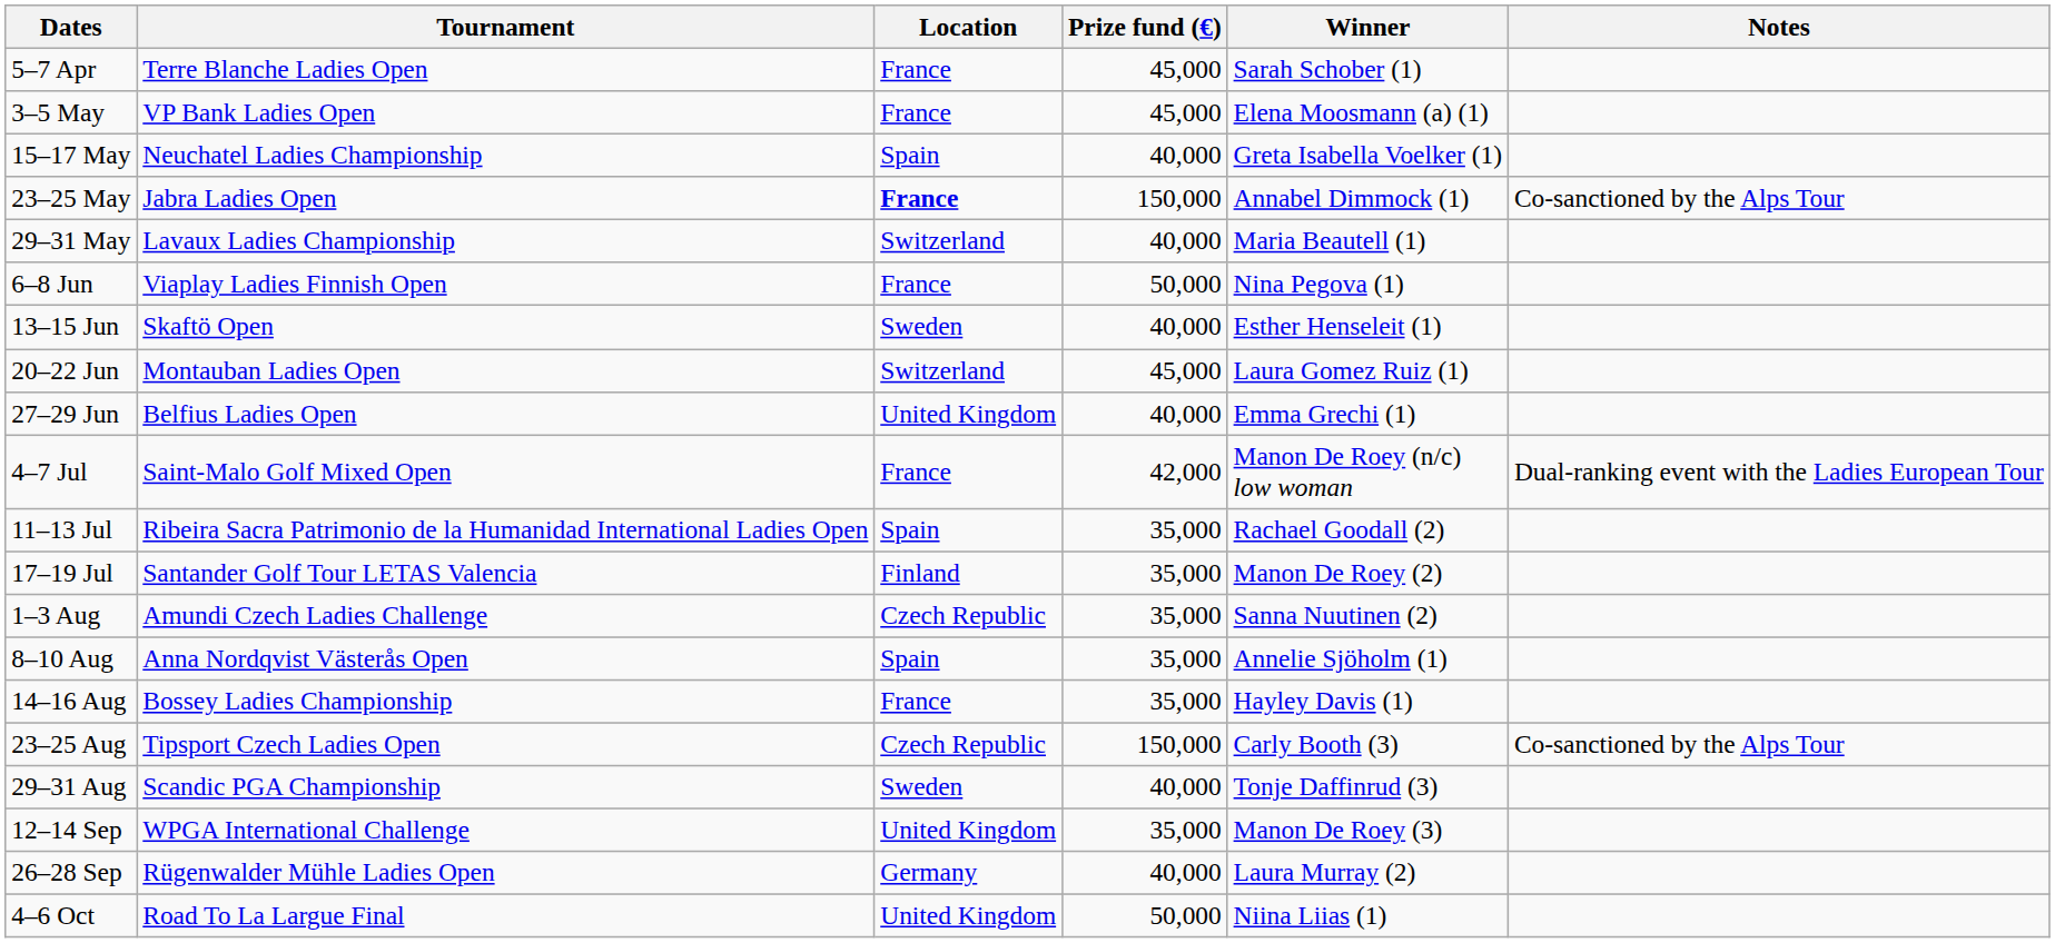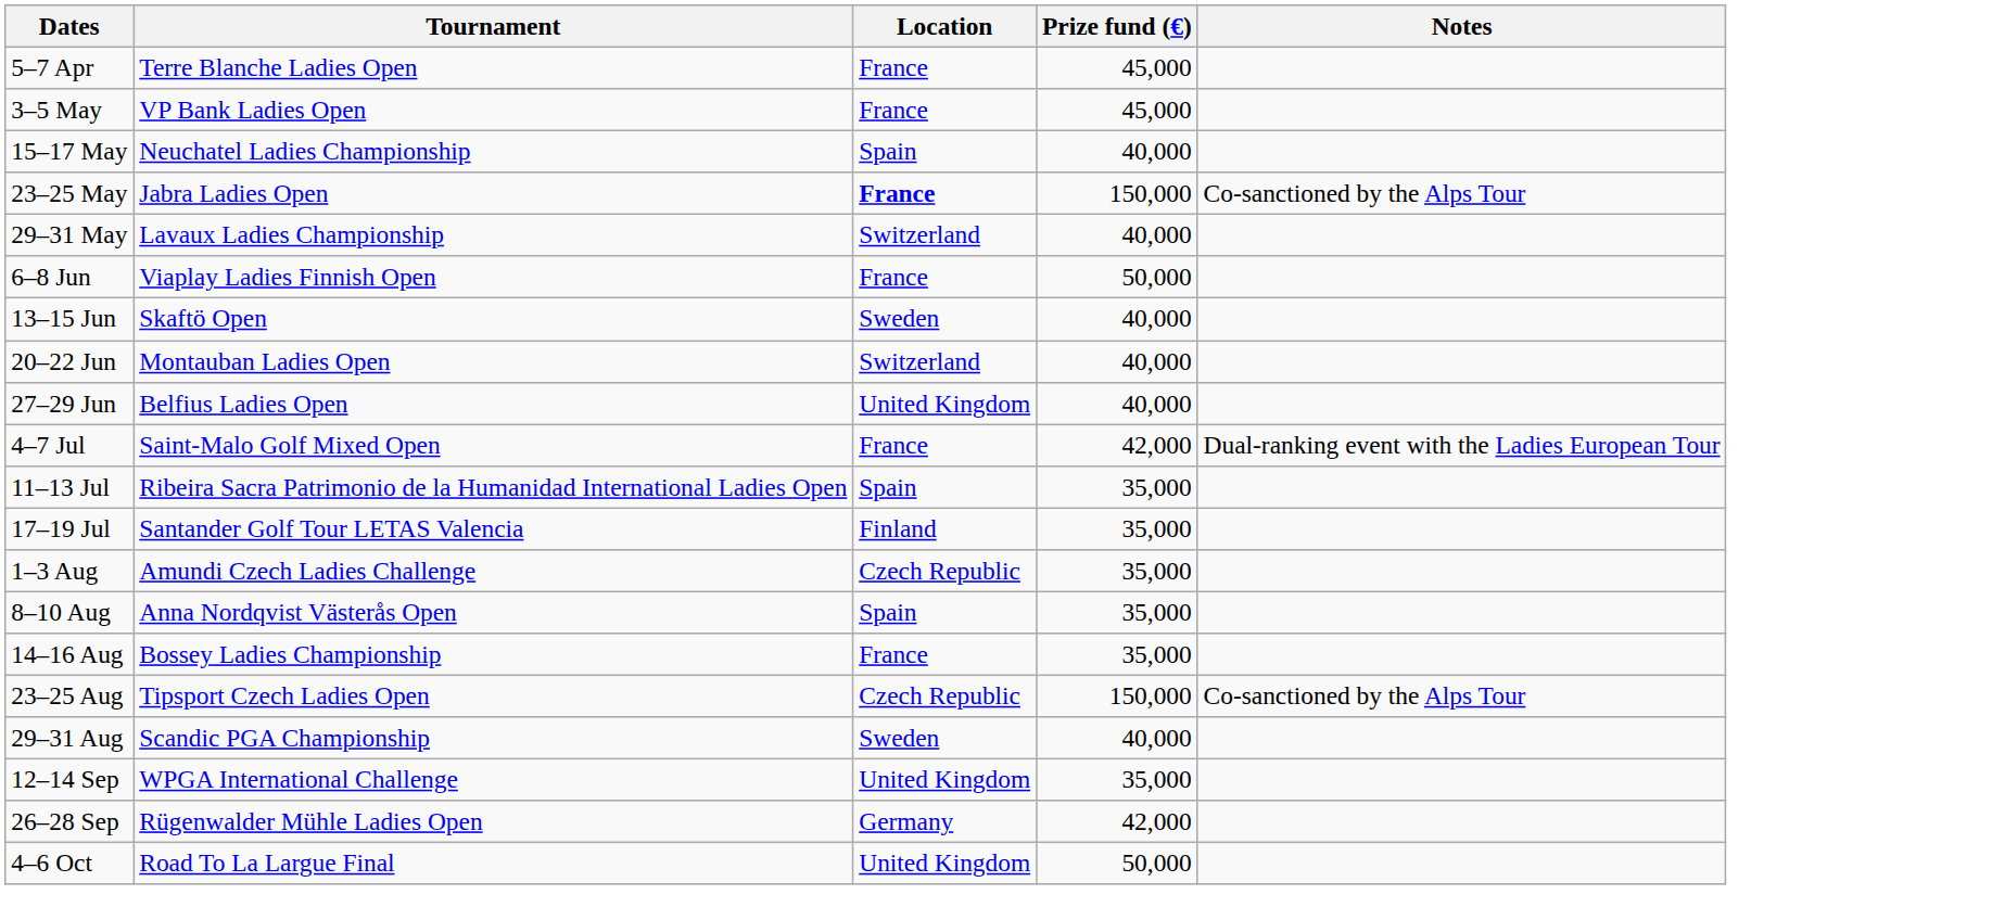 <table class="wikitable sortable" style="font-size:95%;">
 <tr>
 <th>Dates</th>
 <th>Tournament</th>
 <th>Location</th>
 <th>Prize fund (<a href='#'>€</a>)</th>
-<th>Winner</th>
 <th>Notes</th>
 </tr>
 <tr>
 <td>5–7 Apr</td>
 <td><a href='#'>Terre Blanche Ladies Open</a></td>
 <td><a href='#'>France</a></td>
 <td align=right>45,000</td>
-<td> <a href='#'>Sarah Schober</a> (1)</td>
 <td></td>
 </tr>
 <tr>
 <td>3–5 May</td>
 <td><a href='#'>VP Bank Ladies Open</a></td>
 <td><a href='#'>France</a></td>
 <td align=right>45,000</td>
-<td> <a href='#'>Elena Moosmann</a> (a) (1)</td>
 <td></td>
 </tr>
 <tr>
 <td>15–17 May</td>
 <td><a href='#'>Neuchatel Ladies Championship</a></td>
 <td><a href='#'>Spain</a></td>
 <td align=right>40,000</td>
-<td> <a href='#'>Greta Isabella Voelker</a> (1)</td>
 <td></td>
 </tr>
 <tr>
 <td>23–25 May</td>
 <td><a href='#'>Jabra Ladies Open</a></td>
 <td><strong><a href='#'>France</a></strong></td>
 <td align=right>150,000</td>
-<td> <a href='#'>Annabel Dimmock</a> (1)</td>
 <td>Co-sanctioned by the <a href='#'>Alps Tour</a></td>
 </tr>
 <tr>
 <td>29–31 May</td>
 <td><a href='#'>Lavaux Ladies Championship</a></td>
 <td><a href='#'>Switzerland</a></td>
 <td align=right>40,000</td>
-<td> <a href='#'>Maria Beautell</a> (1)</td>
 <td></td>
 </tr>
 <tr>
 <td>6–8 Jun</td>
 <td><a href='#'>Viaplay Ladies Finnish Open</a></td>
 <td><a href='#'>France</a></td>
 <td align=right>50,000</td>
-<td> <a href='#'>Nina Pegova</a> (1)</td>
 <td></td>
 </tr>
 <tr>
 <td>13–15 Jun</td>
 <td><a href='#'>Skaftö Open</a></td>
 <td><a href='#'>Sweden</a></td>
 <td align=right>40,000</td>
-<td> <a href='#'>Esther Henseleit</a> (1)</td>
 <td></td>
 </tr>
 <tr>
 <td>20–22 Jun</td>
 <td><a href='#'>Montauban Ladies Open</a></td>
 <td><a href='#'>Switzerland</a></td>
-<td align=right>45,000</td>
-<td> <a href='#'>Laura Gomez Ruiz</a> (1)</td>
+<td align=right>40,000</td>
 <td></td>
 </tr>
 <tr>
 <td>27–29 Jun</td>
 <td><a href='#'>Belfius Ladies Open</a></td>
 <td><a href='#'>United Kingdom</a></td>
 <td align=right>40,000</td>
-<td> <a href='#'>Emma Grechi</a> (1)</td>
 <td></td>
 </tr>
 <tr>
 <td>4–7 Jul</td>
 <td><a href='#'>Saint-Malo Golf Mixed Open</a></td>
 <td><a href='#'>France</a></td>
 <td align=right>42,000</td>
-<td> <a href='#'>Manon De Roey</a> (n/c)<br><em>low woman</em></td>
 <td>Dual-ranking event with the <a href='#'>Ladies European Tour</a></td>
 </tr>
 <tr>
 <td>11–13 Jul</td>
 <td><a href='#'>Ribeira Sacra Patrimonio de la Humanidad International Ladies Open</a></td>
 <td><a href='#'>Spain</a></td>
 <td align=right>35,000</td>
-<td> <a href='#'>Rachael Goodall</a> (2)</td>
 <td></td>
 </tr>
 <tr>
 <td>17–19 Jul</td>
 <td><a href='#'>Santander Golf Tour LETAS Valencia</a></td>
 <td><a href='#'>Finland</a></td>
 <td align=right>35,000</td>
-<td> <a href='#'>Manon De Roey</a> (2)</td>
 <td></td>
 </tr>
 <tr>
 <td>1–3 Aug</td>
 <td><a href='#'>Amundi Czech Ladies Challenge</a></td>
 <td><a href='#'>Czech Republic</a></td>
 <td align=right>35,000</td>
-<td> <a href='#'>Sanna Nuutinen</a> (2)</td>
 <td></td>
 </tr>
 <tr>
 <td>8–10 Aug</td>
 <td><a href='#'>Anna Nordqvist Västerås Open</a></td>
 <td><a href='#'>Spain</a></td>
 <td align=right>35,000</td>
-<td> <a href='#'>Annelie Sjöholm</a> (1)</td>
 <td></td>
 </tr>
 <tr>
 <td>14–16 Aug</td>
 <td><a href='#'>Bossey Ladies Championship</a></td>
 <td><a href='#'>France</a></td>
 <td align=right>35,000</td>
-<td> <a href='#'>Hayley Davis</a> (1)</td>
 <td></td>
 </tr>
 <tr>
 <td>23–25 Aug</td>
 <td><a href='#'>Tipsport Czech Ladies Open</a></td>
 <td><a href='#'>Czech Republic</a></td>
 <td align=right>150,000</td>
-<td> <a href='#'>Carly Booth</a> (3)</td>
 <td>Co-sanctioned by the <a href='#'>Alps Tour</a></td>
 </tr>
 <tr>
 <td>29–31 Aug</td>
 <td><a href='#'>Scandic PGA Championship</a></td>
 <td><a href='#'>Sweden</a></td>
 <td align=right>40,000</td>
-<td> <a href='#'>Tonje Daffinrud</a> (3)</td>
 <td></td>
 </tr>
 <tr>
 <td>12–14 Sep</td>
 <td><a href='#'>WPGA International Challenge</a></td>
 <td><a href='#'>United Kingdom</a></td>
 <td align=right>35,000</td>
-<td> <a href='#'>Manon De Roey</a> (3)</td>
 <td></td>
 </tr>
 <tr>
 <td>26–28 Sep</td>
 <td><a href='#'>Rügenwalder Mühle Ladies Open</a></td>
 <td><a href='#'>Germany</a></td>
-<td align=right>40,000</td>
-<td> <a href='#'>Laura Murray</a> (2)</td>
+<td align=right>42,000</td>
 <td></td>
 </tr>
 <tr>
 <td>4–6 Oct</td>
 <td><a href='#'>Road To La Largue Final</a></td>
 <td><a href='#'>United Kingdom</a></td>
 <td align=right>50,000</td>
-<td> <a href='#'>Niina Liias</a> (1)</td>
 <td></td>
 </tr>
 </table>
